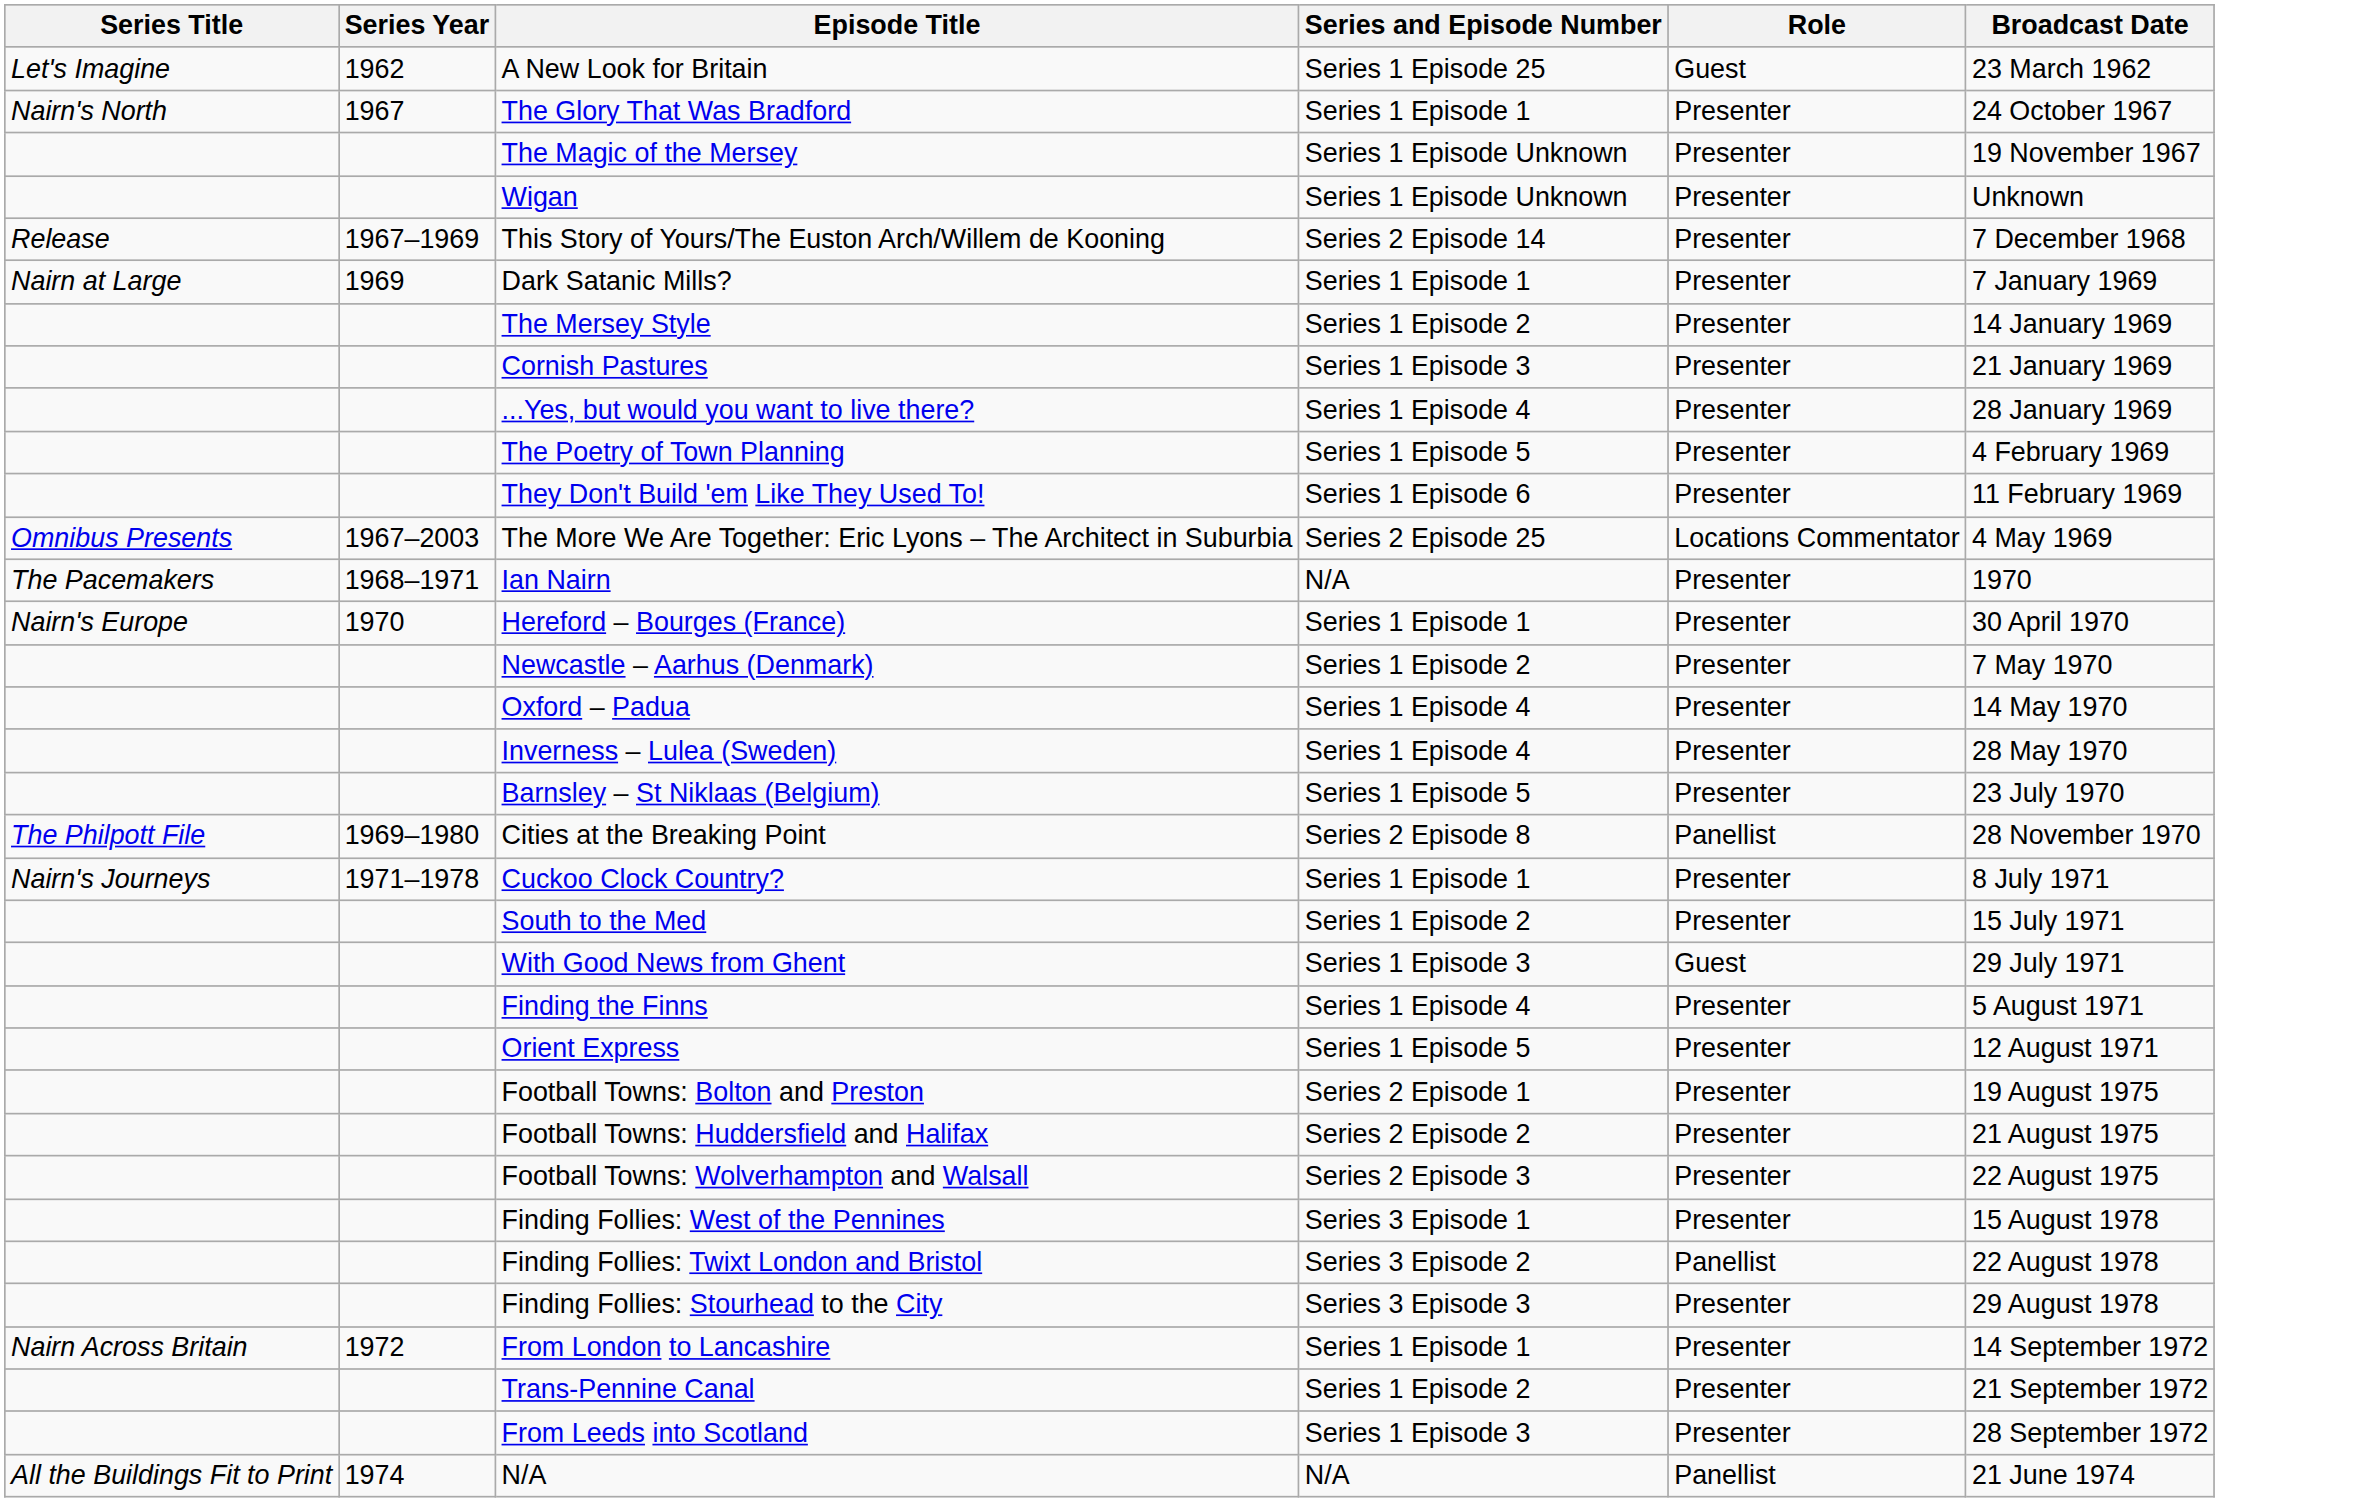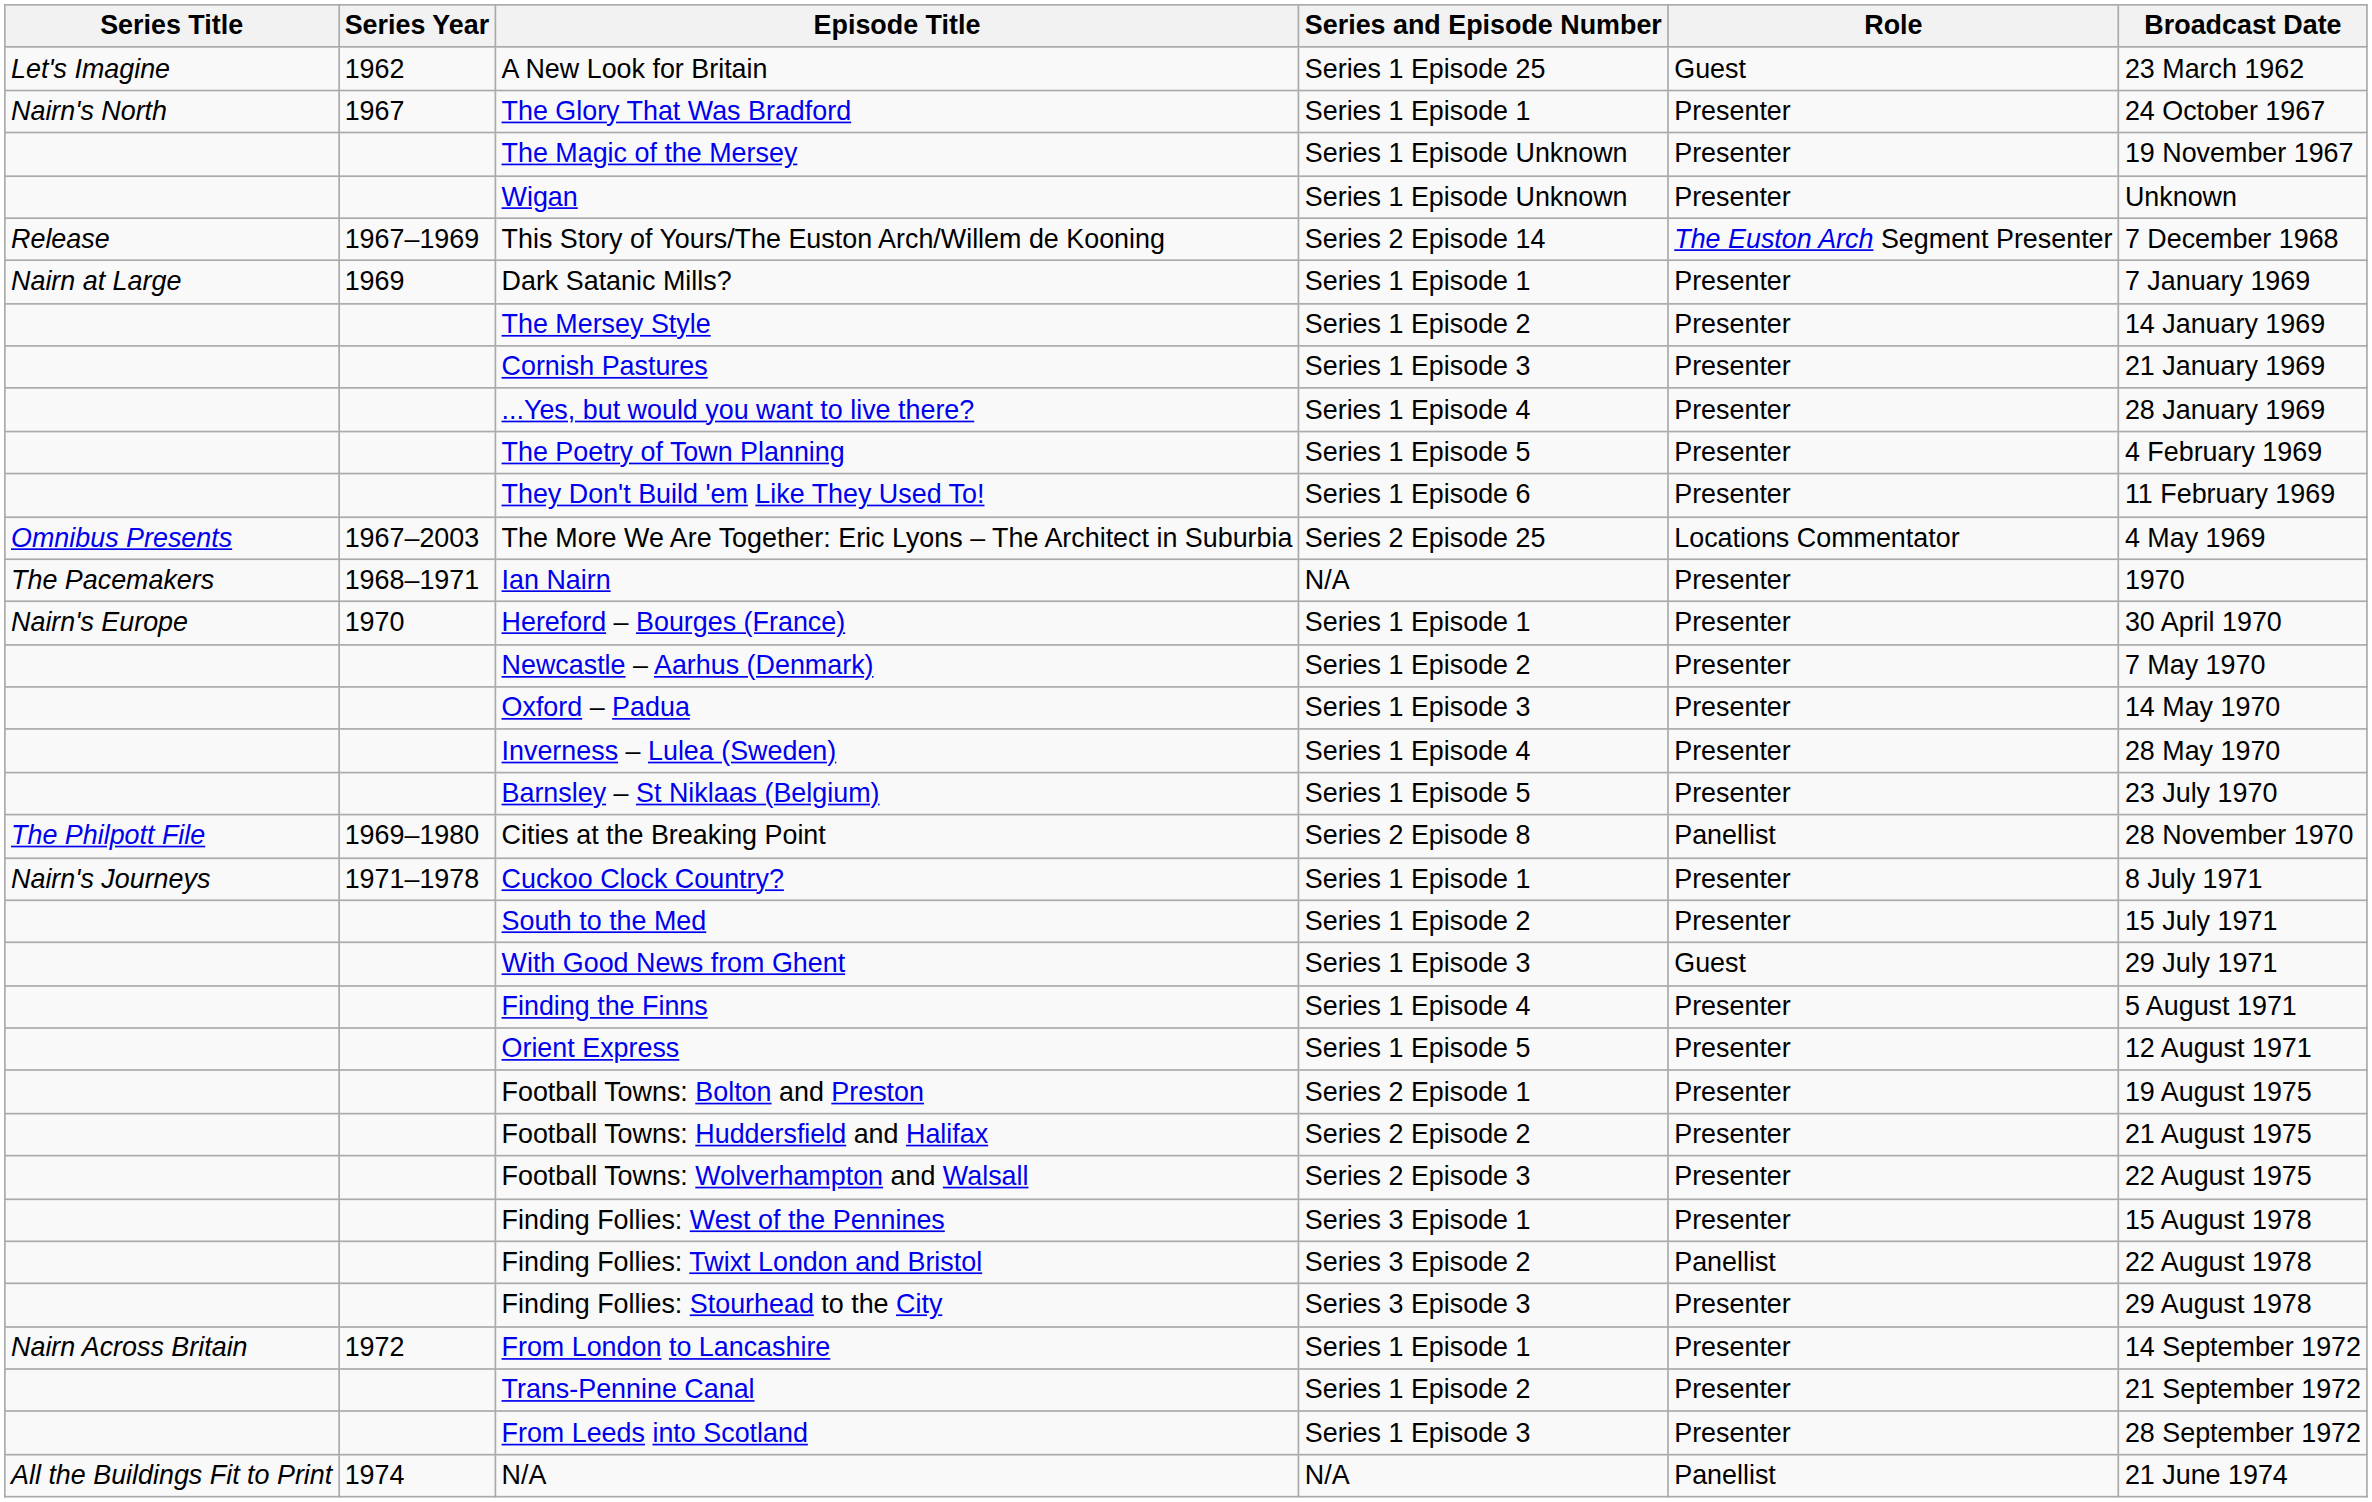 <table class="wikitable">
 <tr>
 <th>Series Title</th>
 <th>Series Year</th>
 <th>Episode Title</th>
 <th>Series and Episode Number</th>
 <th>Role</th>
 <th>Broadcast Date</th>
 </tr>
 <tr>
 <td><em>Let's Imagine</em></td>
 <td>1962</td>
 <td>A New Look for Britain</td>
 <td>Series 1 Episode 25</td>
 <td>Guest</td>
 <td>23 March 1962</td>
 </tr>
 <tr>
 <td><em>Nairn's North</em></td>
 <td>1967</td>
 <td><a href='#'>The Glory That Was Bradford</a></td>
 <td>Series 1 Episode 1</td>
 <td>Presenter</td>
 <td>24 October 1967</td>
 </tr>
 <tr>
 <td></td>
 <td></td>
 <td><a href='#'>The Magic of the Mersey</a></td>
 <td>Series 1 Episode Unknown</td>
 <td>Presenter</td>
 <td>19 November 1967</td>
 </tr>
 <tr>
 <td></td>
 <td></td>
 <td><a href='#'>Wigan</a></td>
 <td>Series 1 Episode Unknown</td>
 <td>Presenter</td>
 <td>Unknown</td>
 </tr>
 <tr>
 <td><em>Release</em></td>
 <td>1967–1969</td>
 <td>This Story of Yours/The Euston Arch/Willem de Kooning</td>
 <td>Series 2 Episode 14</td>
-<td>Presenter</td>
+<td><em><a href='#'>The Euston Arch</a></em> Segment Presenter</td>
 <td>7 December 1968</td>
 </tr>
 <tr>
 <td><em>Nairn at Large</em></td>
 <td>1969</td>
 <td>Dark Satanic Mills?</td>
 <td>Series 1 Episode 1</td>
 <td>Presenter</td>
 <td>7 January 1969</td>
 </tr>
 <tr>
 <td></td>
 <td></td>
 <td><a href='#'>The Mersey Style</a></td>
 <td>Series 1 Episode 2</td>
 <td>Presenter</td>
 <td>14 January 1969</td>
 </tr>
 <tr>
 <td></td>
 <td></td>
 <td><a href='#'>Cornish Pastures</a></td>
 <td>Series 1 Episode 3</td>
 <td>Presenter</td>
 <td>21 January 1969</td>
 </tr>
 <tr>
 <td></td>
 <td></td>
 <td><a href='#'>...Yes, but would you want to live there?</a></td>
 <td>Series 1 Episode 4</td>
 <td>Presenter</td>
 <td>28 January 1969</td>
 </tr>
 <tr>
 <td></td>
 <td></td>
 <td><a href='#'>The Poetry of Town Planning</a></td>
 <td>Series 1 Episode 5</td>
 <td>Presenter</td>
 <td>4 February 1969</td>
 </tr>
 <tr>
 <td></td>
 <td></td>
 <td><a href='#'>They Don't Build 'em</a> <a href='#'>Like They Used To!</a></td>
 <td>Series 1 Episode 6</td>
 <td>Presenter</td>
 <td>11 February 1969</td>
 </tr>
 <tr>
 <td><em><a href='#'>Omnibus Presents</a></em></td>
 <td>1967–2003</td>
 <td>The More We Are Together: Eric Lyons – The Architect in Suburbia</td>
 <td>Series 2 Episode 25</td>
 <td>Locations Commentator</td>
 <td>4 May 1969</td>
 </tr>
 <tr>
 <td><em>The Pacemakers</em></td>
 <td>1968–1971</td>
 <td><a href='#'>Ian Nairn</a></td>
 <td>N/A</td>
 <td>Presenter</td>
 <td>1970</td>
 </tr>
 <tr>
 <td><em>Nairn's Europe</em></td>
 <td>1970</td>
 <td><a href='#'>Hereford</a> – <a href='#'>Bourges (France)</a></td>
 <td>Series 1 Episode 1</td>
 <td>Presenter</td>
 <td>30 April 1970</td>
 </tr>
 <tr>
 <td></td>
 <td></td>
 <td><a href='#'>Newcastle</a> – <a href='#'>Aarhus (Denmark)</a></td>
 <td>Series 1 Episode 2</td>
 <td>Presenter</td>
 <td>7 May 1970</td>
 </tr>
 <tr>
 <td></td>
 <td></td>
 <td><a href='#'>Oxford</a> – <a href='#'>Padua</a></td>
-<td>Series 1 Episode 4</td>
+<td>Series 1 Episode 3</td>
 <td>Presenter</td>
 <td>14 May 1970</td>
 </tr>
 <tr>
 <td></td>
 <td></td>
 <td><a href='#'>Inverness</a> – <a href='#'>Lulea (Sweden)</a></td>
 <td>Series 1 Episode 4</td>
 <td>Presenter</td>
 <td>28 May 1970</td>
 </tr>
 <tr>
 <td></td>
 <td></td>
 <td><a href='#'>Barnsley</a> – <a href='#'>St Niklaas (Belgium)</a></td>
 <td>Series 1 Episode 5</td>
 <td>Presenter</td>
 <td>23 July 1970</td>
 </tr>
 <tr>
 <td><em><a href='#'>The Philpott File</a></em></td>
 <td>1969–1980</td>
 <td>Cities at the Breaking Point</td>
 <td>Series 2 Episode 8</td>
 <td>Panellist</td>
 <td>28 November 1970</td>
 </tr>
 <tr>
 <td><em>Nairn's Journeys</em></td>
 <td>1971–1978</td>
 <td><a href='#'>Cuckoo Clock Country?</a></td>
 <td>Series 1 Episode 1</td>
 <td>Presenter</td>
 <td>8 July 1971</td>
 </tr>
 <tr>
 <td></td>
 <td></td>
 <td><a href='#'>South to the Med</a></td>
 <td>Series 1 Episode 2</td>
 <td>Presenter</td>
 <td>15 July 1971</td>
 </tr>
 <tr>
 <td></td>
 <td></td>
 <td><a href='#'>With Good News from Ghent</a></td>
 <td>Series 1 Episode 3</td>
 <td>Guest</td>
 <td>29 July 1971</td>
 </tr>
 <tr>
 <td></td>
 <td></td>
 <td><a href='#'>Finding the Finns</a></td>
 <td>Series 1 Episode 4</td>
 <td>Presenter</td>
 <td>5 August 1971</td>
 </tr>
 <tr>
 <td></td>
 <td></td>
 <td><a href='#'>Orient Express</a></td>
 <td>Series 1 Episode 5</td>
 <td>Presenter</td>
 <td>12 August 1971</td>
 </tr>
 <tr>
 <td></td>
 <td></td>
 <td>Football Towns: <a href='#'>Bolton</a> and <a href='#'>Preston</a></td>
 <td>Series 2 Episode 1</td>
 <td>Presenter</td>
 <td>19 August 1975</td>
 </tr>
 <tr>
 <td></td>
 <td></td>
 <td>Football Towns: <a href='#'>Huddersfield</a> and <a href='#'>Halifax</a></td>
 <td>Series 2 Episode 2</td>
 <td>Presenter</td>
 <td>21 August 1975</td>
 </tr>
 <tr>
 <td></td>
 <td></td>
 <td>Football Towns: <a href='#'>Wolverhampton</a> and <a href='#'>Walsall</a></td>
 <td>Series 2 Episode 3</td>
 <td>Presenter</td>
 <td>22 August 1975</td>
 </tr>
 <tr>
 <td></td>
 <td></td>
 <td>Finding Follies: <a href='#'>West of the Pennines</a></td>
 <td>Series 3 Episode 1</td>
 <td>Presenter</td>
 <td>15 August 1978</td>
 </tr>
 <tr>
 <td></td>
 <td></td>
 <td>Finding Follies: <a href='#'>Twixt London and Bristol</a></td>
 <td>Series 3 Episode 2</td>
 <td>Panellist</td>
 <td>22 August 1978</td>
 </tr>
 <tr>
 <td></td>
 <td></td>
 <td>Finding Follies: <a href='#'>Stourhead</a> to the <a href='#'>City</a></td>
 <td>Series 3 Episode 3</td>
 <td>Presenter</td>
 <td>29 August 1978</td>
 </tr>
 <tr>
 <td><em>Nairn Across Britain</em></td>
 <td>1972</td>
 <td><a href='#'>From London</a> <a href='#'>to Lancashire</a></td>
 <td>Series 1 Episode 1</td>
 <td>Presenter</td>
 <td>14 September 1972</td>
 </tr>
 <tr>
 <td></td>
 <td></td>
 <td><a href='#'>Trans-Pennine Canal</a></td>
 <td>Series 1 Episode 2</td>
 <td>Presenter</td>
 <td>21 September 1972</td>
 </tr>
 <tr>
 <td></td>
 <td></td>
 <td><a href='#'>From Leeds</a> <a href='#'>into Scotland</a></td>
 <td>Series 1 Episode 3</td>
 <td>Presenter</td>
 <td>28 September 1972</td>
 </tr>
 <tr>
 <td><em>All the Buildings Fit to Print</em></td>
 <td>1974</td>
 <td>N/A</td>
 <td>N/A</td>
 <td>Panellist</td>
 <td>21 June 1974</td>
 </tr>
 </table>
